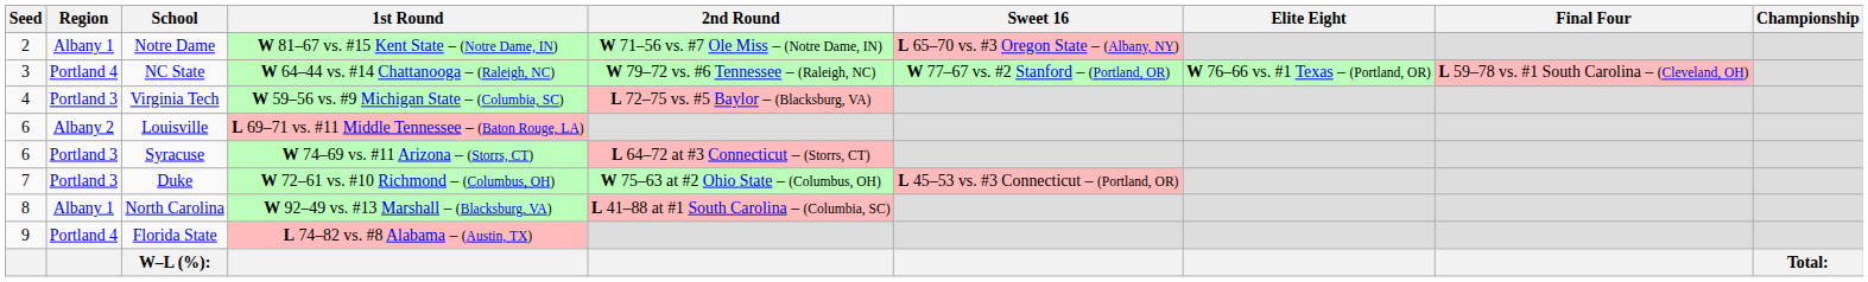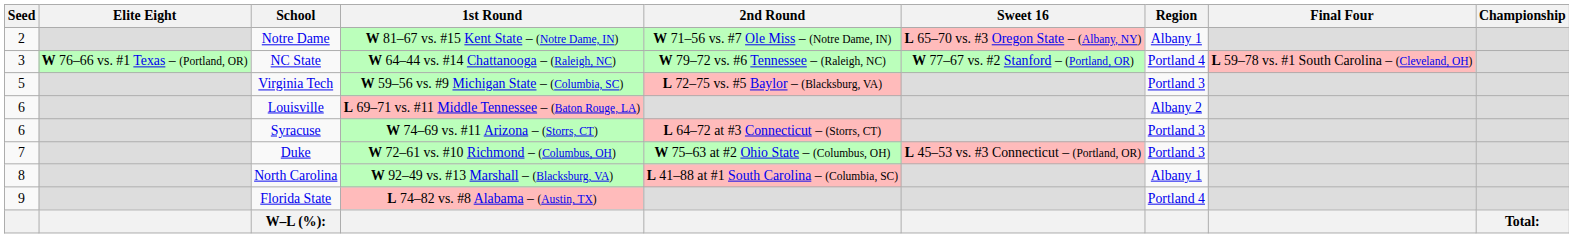 <table class="sortable wikitable" style="white-space:nowrap; text-align:center; font-size:90%;">
 <tr>
 <th>Seed</th>
-<th>Region</th>
+<th>Elite Eight</th>
 <th>School</th>
 <th>1st Round</th>
 <th>2nd Round</th>
 <th>Sweet 16</th>
-<th>Elite Eight</th>
+<th>Region</th>
 <th>Final Four</th>
 <th>Championship</th>
 </tr>
 <tr>
 <td>2</td>
-<td><a href='#'>Albany 1</a></td>
+<td style="background:#ddd;"></td>
 <td><a href='#'>Notre Dame</a></td>
 <td style="background:#bfb;"><strong>W</strong> 81–67 vs. #15 <a href='#'>Kent State</a> – <small>(<a href='#'>Notre Dame, IN</a>)</small></td>
 <td style="background:#bfb;"><strong>W</strong> 71–56 vs. #7 <a href='#'>Ole Miss</a> – <small>(Notre Dame, IN)</small></td>
 <td style="background:#fbb;"><strong>L</strong> 65–70 vs. #3 <a href='#'>Oregon State</a> – <small>(<a href='#'>Albany, NY</a>)</small></td>
-<td style="background:#ddd;"></td>
+<td><a href='#'>Albany 1</a></td>
 <td style="background:#ddd;"></td>
 <td style="background:#ddd;"></td>
 </tr>
 <tr>
 <td>3</td>
-<td><a href='#'>Portland 4</a></td>
+<td style="background:#bfb;"><strong>W</strong> 76–66 vs. #1 <a href='#'>Texas</a> – <small>(Portland, OR)</small></td>
 <td><a href='#'>NC State</a></td>
 <td style="background:#bfb;"><strong>W</strong> 64–44 vs. #14 <a href='#'>Chattanooga</a> – <small>(<a href='#'>Raleigh, NC</a>)</small></td>
 <td style="background:#bfb;"><strong>W</strong> 79–72 vs. #6 <a href='#'>Tennessee</a> – <small>(Raleigh, NC)</small></td>
 <td style="background:#bfb;"><strong>W</strong> 77–67 vs. #2 <a href='#'>Stanford</a> – <small>(<a href='#'>Portland, OR</a>)</small></td>
-<td style="background:#bfb;"><strong>W</strong> 76–66 vs. #1 <a href='#'>Texas</a> – <small>(Portland, OR)</small></td>
+<td><a href='#'>Portland 4</a></td>
 <td style="background:#fbb;"><strong>L</strong> 59–78 vs. #1 South Carolina – <small>(<a href='#'>Cleveland, OH</a>)</small></td>
 <td style="background:#ddd;"></td>
 </tr>
 <tr>
-<td>4</td>
-<td><a href='#'>Portland 3</a></td>
+<td>5</td>
+<td style="background:#ddd;"></td>
 <td><a href='#'>Virginia Tech</a></td>
 <td style="background:#bfb;"><strong>W</strong> 59–56 vs. #9 <a href='#'>Michigan State</a> – <small>(<a href='#'>Columbia, SC</a>)</small></td>
 <td style="background:#fbb;"><strong>L</strong> 72–75 vs. #5 <a href='#'>Baylor</a> – <small>(Blacksburg, VA)</small></td>
 <td style="background:#ddd;"></td>
-<td style="background:#ddd;"></td>
+<td><a href='#'>Portland 3</a></td>
 <td style="background:#ddd;"></td>
 <td style="background:#ddd;"></td>
 </tr>
 <tr>
 <td>6</td>
-<td><a href='#'>Albany 2</a></td>
+<td style="background:#ddd;"></td>
 <td><a href='#'>Louisville</a></td>
 <td style="background:#fbb;"><strong>L</strong> 69–71 vs. #11 <a href='#'>Middle Tennessee</a> – <small>(<a href='#'>Baton Rouge, LA</a>)</small></td>
 <td style="background:#ddd;"></td>
 <td style="background:#ddd;"></td>
-<td style="background:#ddd;"></td>
+<td><a href='#'>Albany 2</a></td>
 <td style="background:#ddd;"></td>
 <td style="background:#ddd;"></td>
 </tr>
 <tr>
 <td>6</td>
-<td><a href='#'>Portland 3</a></td>
+<td style="background:#ddd;"></td>
 <td><a href='#'>Syracuse</a></td>
 <td style="background:#bfb;"><strong>W</strong> 74–69 vs. #11 <a href='#'>Arizona</a> – <small>(<a href='#'>Storrs, CT</a>)</small></td>
 <td style="background:#fbb;"><strong>L</strong> 64–72 at #3 <a href='#'>Connecticut</a> – <small>(Storrs, CT)</small></td>
 <td style="background:#ddd;"></td>
-<td style="background:#ddd;"></td>
+<td><a href='#'>Portland 3</a></td>
 <td style="background:#ddd;"></td>
 <td style="background:#ddd;"></td>
 </tr>
 <tr>
 <td>7</td>
-<td><a href='#'>Portland 3</a></td>
+<td style="background:#ddd;"></td>
 <td><a href='#'>Duke</a></td>
 <td style="background:#bfb;"><strong>W</strong> 72–61 vs. #10 <a href='#'>Richmond</a> – <small>(<a href='#'>Columbus, OH</a>)</small></td>
 <td style="background:#bfb;"><strong>W</strong> 75–63 at #2 <a href='#'>Ohio State</a> – <small>(Columbus, OH)</small></td>
 <td style="background:#fbb;"><strong>L</strong> 45–53 vs. #3 Connecticut – <small>(Portland, OR)</small></td>
-<td style="background:#ddd;"></td>
+<td><a href='#'>Portland 3</a></td>
 <td style="background:#ddd;"></td>
 <td style="background:#ddd;"></td>
 </tr>
 <tr>
 <td>8</td>
-<td><a href='#'>Albany 1</a></td>
+<td style="background:#ddd;"></td>
 <td><a href='#'>North Carolina</a></td>
 <td style="background:#bfb;"><strong>W</strong> 92–49 vs. #13 <a href='#'>Marshall</a> – <small>(<a href='#'>Blacksburg, VA</a>)</small></td>
 <td style="background:#fbb;"><strong>L</strong> 41–88 at #1 <a href='#'>South Carolina</a> – <small>(Columbia, SC)</small></td>
 <td style="background:#ddd;"></td>
-<td style="background:#ddd;"></td>
+<td><a href='#'>Albany 1</a></td>
 <td style="background:#ddd;"></td>
 <td style="background:#ddd;"></td>
 </tr>
 <tr>
 <td>9</td>
-<td><a href='#'>Portland 4</a></td>
+<td style="background:#ddd;"></td>
 <td><a href='#'>Florida State</a></td>
 <td style="background:#fbb;"><strong>L</strong> 74–82 vs. #8 <a href='#'>Alabama</a> – <small>(<a href='#'>Austin, TX</a>)</small></td>
 <td style="background:#ddd;"></td>
 <td style="background:#ddd;"></td>
-<td style="background:#ddd;"></td>
+<td><a href='#'>Portland 4</a></td>
 <td style="background:#ddd;"></td>
 <td style="background:#ddd;"></td>
 </tr>
 <tr>
 <th></th>
 <th></th>
 <th>W–L (%):</th>
 <th></th>
 <th></th>
 <th></th>
 <th></th>
 <th></th>
 <th> Total: </th>
 </tr>
 </table>
